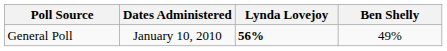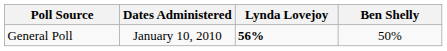 <table class="wikitable">
 <tr valign=bottom>
 <th width='135'>Poll Source</th>
 <th width='135'>Dates Administered</th>
 <th width='120'>Lynda Lovejoy</th>
 <th width='120'>Ben Shelly</th>
 </tr>
 <tr>
 <td>General Poll </td>
 <td align=center>January 10, 2010</td>
 <td><strong>56%</strong></td>
-<td align=center>49%</td>
+<td align=center>50%</td>
 </tr>
 </table>
